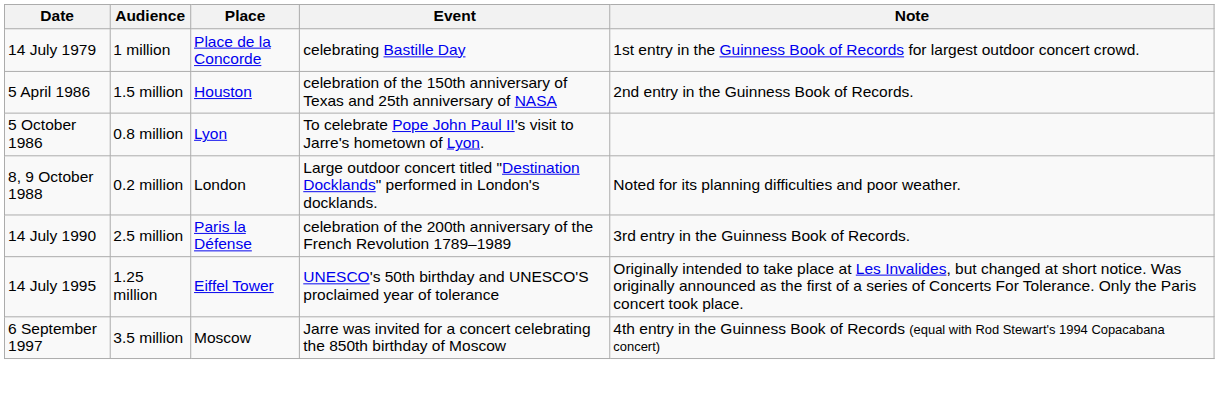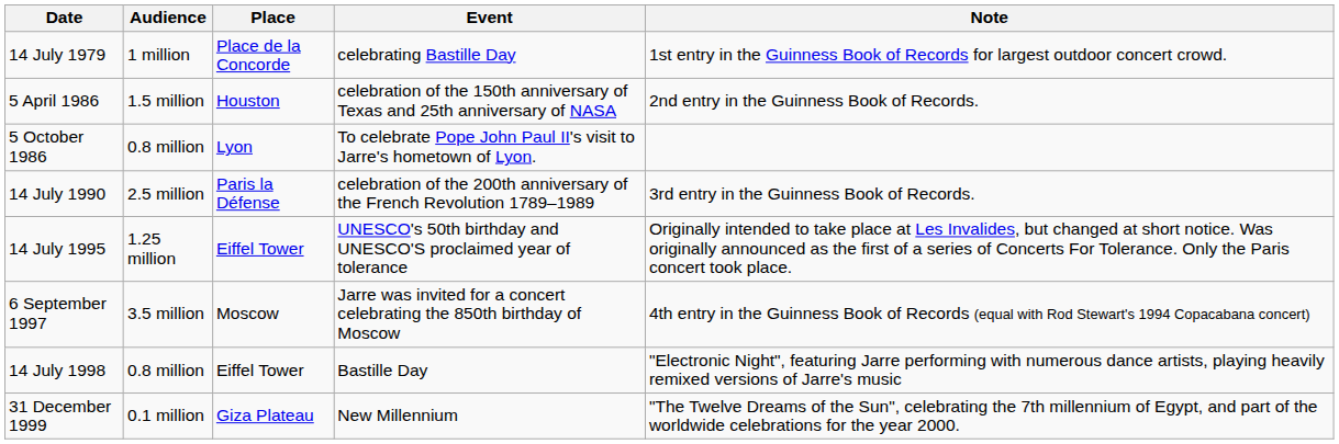 <table class="wikitable sortable"  style="margin:left; margin:left;">
 <tr>
 <th>Date</th>
 <th>Audience</th>
 <th>Place</th>
 <th>Event</th>
 <th>Note</th>
 </tr>
 <tr>
 <td>14 July 1979</td>
 <td>1 million</td>
 <td><a href='#'>Place de la Concorde</a></td>
 <td>celebrating <a href='#'>Bastille Day</a></td>
 <td>1st entry in the <a href='#'>Guinness Book of Records</a> for largest outdoor concert crowd.</td>
 </tr>
 <tr>
 <td>5 April 1986</td>
 <td>1.5 million</td>
 <td><a href='#'>Houston</a></td>
 <td>celebration of the 150th anniversary of Texas and 25th anniversary of <a href='#'>NASA</a></td>
 <td>2nd entry in the Guinness Book of Records.</td>
 </tr>
 <tr>
 <td>5 October 1986</td>
 <td>0.8 million</td>
 <td><a href='#'>Lyon</a></td>
 <td>To celebrate <a href='#'>Pope John Paul II</a>'s visit to Jarre's hometown of <a href='#'>Lyon</a>.</td>
 <td></td>
 </tr>
 <tr>
-<td>8, 9 October 1988</td>
-<td>0.2 million</td>
-<td>London</td>
-<td>Large outdoor concert titled "<a href='#'>Destination Docklands</a>" performed in London's docklands.</td>
-<td>Noted for its planning difficulties and poor weather.</td>
-</tr>
-<tr>
 <td>14 July 1990</td>
 <td>2.5 million</td>
 <td><a href='#'>Paris la Défense</a></td>
 <td>celebration of the 200th anniversary of the French Revolution 1789–1989</td>
 <td>3rd entry in the Guinness Book of Records.</td>
 </tr>
 <tr>
 <td>14 July 1995</td>
 <td>1.25 million</td>
 <td><a href='#'>Eiffel Tower</a></td>
 <td><a href='#'>UNESCO</a>'s 50th birthday and UNESCO'S proclaimed year of tolerance</td>
 <td>Originally intended to take place at <a href='#'>Les Invalides</a>, but changed at short notice. Was originally announced as the first of a series of Concerts For Tolerance. Only the Paris concert took place.</td>
 </tr>
 <tr>
 <td>6 September 1997</td>
 <td>3.5 million</td>
 <td>Moscow</td>
 <td>Jarre was invited for a concert celebrating the 850th birthday of Moscow</td>
 <td>4th entry in the Guinness Book of Records <small>(equal with Rod Stewart's 1994 Copacabana concert)</small></td>
 </tr>
+<tr>
+<td>14 July 1998</td>
+<td>0.8 million</td>
+<td>Eiffel Tower</td>
+<td>Bastille Day</td>
+<td>"Electronic Night", featuring Jarre performing with numerous dance artists, playing heavily remixed versions of Jarre's music</td>
+</tr>
+<tr>
+<td>31 December 1999</td>
+<td>0.1 million</td>
+<td><a href='#'>Giza Plateau</a></td>
+<td>New Millennium</td>
+<td>"The Twelve Dreams of the Sun", celebrating the 7th millennium of Egypt, and part of the worldwide celebrations for the year 2000.</td>
+</tr>
 </table>
